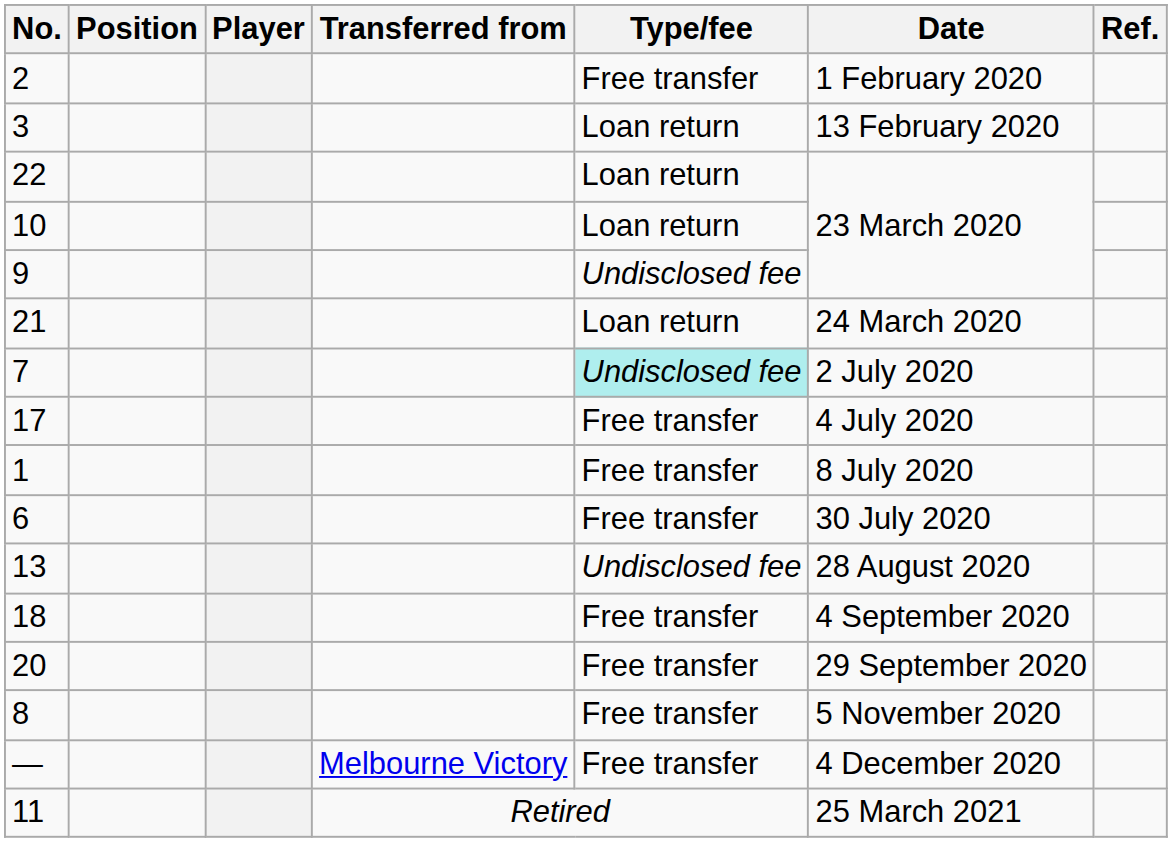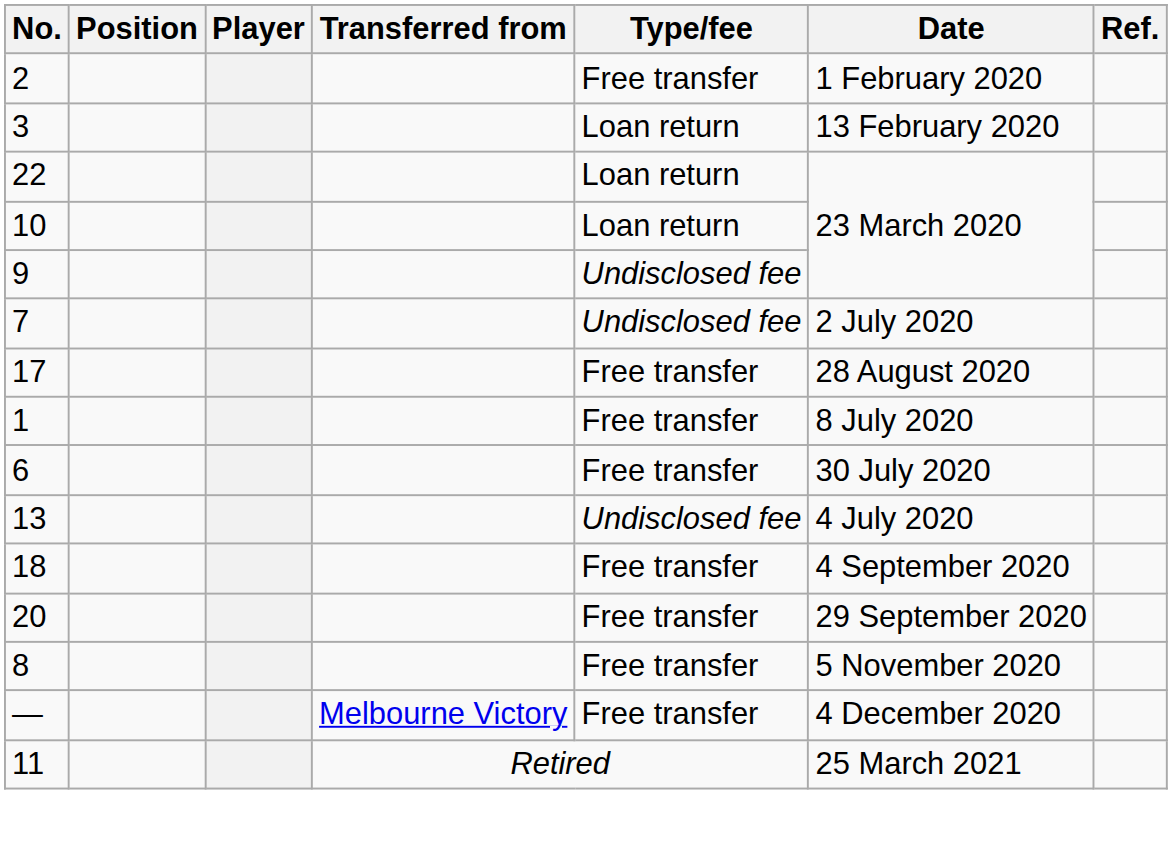 <table class="wikitable plainrowheaders sortable" style="text-align:center; text-align:left">
 <tr>
 <th scope="col">No.</th>
 <th scope="col">Position</th>
 <th scope="col">Player</th>
 <th scope="col">Transferred from</th>
 <th scope="col">Type/fee</th>
 <th scope="col">Date</th>
 <th class="unsortable" scope="col">Ref.</th>
 </tr>
 <tr>
 <td>2</td>
 <td></td>
 <th scope="row"></th>
 <td></td>
 <td>Free transfer</td>
 <td>1 February 2020</td>
 <td></td>
 </tr>
 <tr>
 <td>3</td>
 <td></td>
 <th scope="row"></th>
 <td></td>
 <td>Loan return</td>
 <td>13 February 2020</td>
 <td></td>
 </tr>
 <tr>
 <td>22</td>
 <td></td>
 <th scope="row"></th>
 <td></td>
 <td>Loan return</td>
 <td rowspan="3">23 March 2020</td>
 <td></td>
 </tr>
 <tr>
 <td>10</td>
 <td></td>
 <th scope="row"></th>
 <td></td>
 <td>Loan return</td>
 <td></td>
 </tr>
 <tr>
 <td>9</td>
 <td></td>
 <th scope="row"></th>
 <td></td>
 <td><em>Undisclosed fee</em></td>
 <td></td>
 </tr>
 <tr>
-<td>21</td>
-<td></td>
-<th scope="row"></th>
-<td></td>
-<td>Loan return</td>
-<td>24 March 2020</td>
-<td></td>
-</tr>
-<tr>
 <td>7</td>
 <td></td>
 <th scope="row"></th>
 <td></td>
-<td style="background: paleturquoise;"><em>Undisclosed fee</em></td>
+<td><em>Undisclosed fee</em></td>
 <td>2 July 2020</td>
 <td></td>
 </tr>
 <tr>
 <td>17</td>
 <td></td>
 <th scope="row"></th>
 <td></td>
 <td>Free transfer</td>
-<td>4 July 2020</td>
+<td>28 August 2020</td>
 <td></td>
 </tr>
 <tr>
 <td>1</td>
 <td></td>
 <th scope="row"></th>
 <td></td>
 <td>Free transfer</td>
 <td>8 July 2020</td>
 <td></td>
 </tr>
 <tr>
 <td>6</td>
 <td></td>
 <th scope="row"></th>
 <td></td>
 <td>Free transfer</td>
 <td>30 July 2020</td>
 <td></td>
 </tr>
 <tr>
 <td>13</td>
 <td></td>
 <th scope="row"></th>
 <td></td>
 <td><em>Undisclosed fee</em></td>
-<td>28 August 2020</td>
+<td>4 July 2020</td>
 <td></td>
 </tr>
 <tr>
 <td>18</td>
 <td></td>
 <th scope="row"></th>
 <td></td>
 <td>Free transfer</td>
 <td>4 September 2020</td>
 <td></td>
 </tr>
 <tr>
 <td>20</td>
 <td></td>
 <th scope="row"></th>
 <td></td>
 <td>Free transfer</td>
 <td>29 September 2020</td>
 <td></td>
 </tr>
 <tr>
 <td>8</td>
 <td></td>
 <th scope="row"></th>
 <td></td>
 <td>Free transfer</td>
 <td>5 November 2020</td>
 <td></td>
 </tr>
 <tr>
 <td>—</td>
 <td></td>
 <th scope="row"></th>
 <td><a href='#'>Melbourne Victory</a></td>
 <td>Free transfer</td>
 <td>4 December 2020</td>
 <td></td>
 </tr>
 <tr>
 <td>11</td>
 <td></td>
 <th scope="row"></th>
 <td colspan="2" align="center"><em>Retired</em></td>
 <td>25 March 2021</td>
 <td></td>
 </tr>
 </table>
